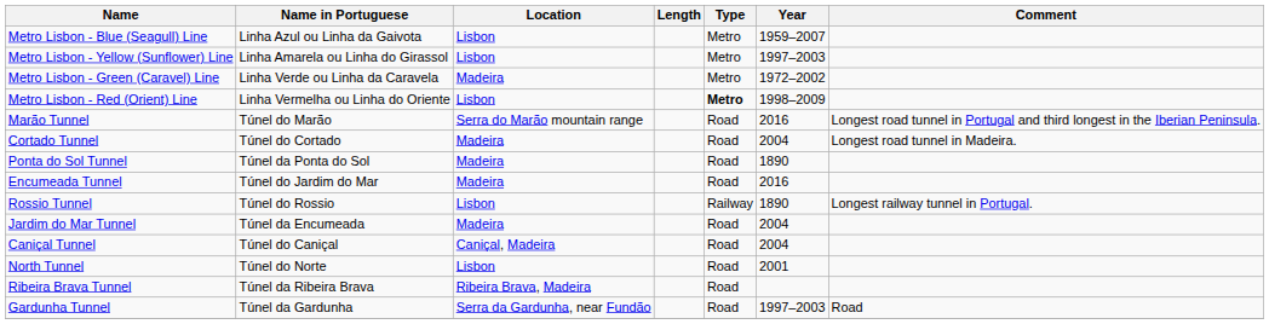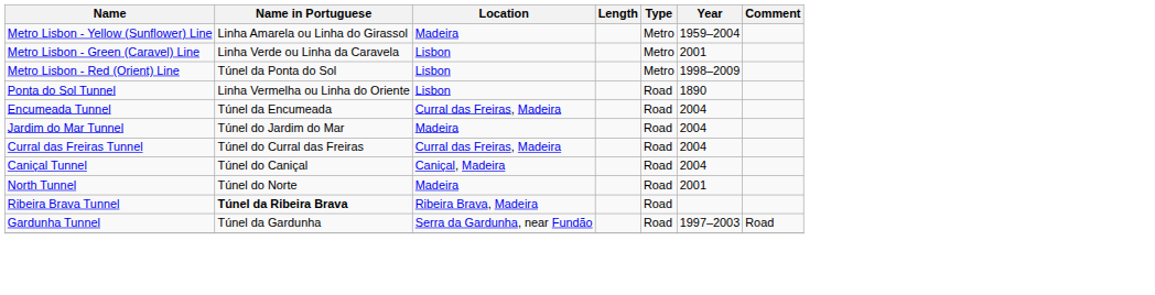 <table class="wikitable sortable">
 <tr>
 <th>Name</th>
 <th>Name in Portuguese</th>
 <th>Location</th>
 <th>Length</th>
 <th>Type</th>
 <th>Year</th>
 <th>Comment</th>
 </tr>
 <tr>
-<td><a href='#'>Metro Lisbon - Blue (Seagull) Line</a></td>
-<td>Linha Azul ou Linha da Gaivota</td>
-<td><a href='#'>Lisbon</a></td>
+<td><a href='#'>Metro Lisbon - Yellow (Sunflower) Line</a></td>
+<td>Linha Amarela ou Linha do Girassol</td>
+<td><a href='#'>Madeira</a></td>
 <td></td>
 <td>Metro</td>
-<td>1959–2007</td>
-<td></td>
-</tr>
-<tr>
-<td><a href='#'>Metro Lisbon - Yellow (Sunflower) Line</a></td>
-<td>Linha Amarela ou Linha do Girassol</td>
-<td><a href='#'>Lisbon</a></td>
-<td></td>
-<td>Metro</td>
-<td>1997–2003</td>
+<td>1959–2004</td>
 <td></td>
 </tr>
 <tr>
 <td><a href='#'>Metro Lisbon - Green (Caravel) Line</a></td>
 <td>Linha Verde ou Linha da Caravela</td>
-<td><a href='#'>Madeira</a></td>
+<td><a href='#'>Lisbon</a></td>
 <td></td>
 <td>Metro</td>
-<td>1972–2002</td>
+<td>2001</td>
 <td></td>
 </tr>
 <tr>
 <td><a href='#'>Metro Lisbon - Red (Orient) Line</a></td>
-<td>Linha Vermelha ou Linha do Oriente</td>
+<td>Túnel da Ponta do Sol</td>
 <td><a href='#'>Lisbon</a></td>
 <td></td>
-<td><strong>Metro</strong></td>
+<td>Metro</td>
 <td>1998–2009</td>
 <td></td>
 </tr>
 <tr>
-<td><a href='#'>Marão Tunnel</a></td>
-<td>Túnel do Marão</td>
-<td><a href='#'>Serra do Marão</a> mountain range</td>
-<td></td>
-<td>Road</td>
-<td>2016</td>
-<td>Longest road tunnel in <a href='#'>Portugal</a> and third longest in the <a href='#'>Iberian Peninsula</a>.</td>
-</tr>
-<tr>
-<td><a href='#'>Cortado Tunnel</a></td>
-<td>Túnel do Cortado</td>
-<td><a href='#'>Madeira</a></td>
-<td></td>
-<td>Road</td>
-<td>2004</td>
-<td>Longest road tunnel in Madeira.</td>
-</tr>
-<tr>
 <td><a href='#'>Ponta do Sol Tunnel</a></td>
-<td>Túnel da Ponta do Sol</td>
-<td><a href='#'>Madeira</a></td>
+<td>Linha Vermelha ou Linha do Oriente</td>
+<td><a href='#'>Lisbon</a></td>
 <td></td>
 <td>Road</td>
 <td>1890</td>
 <td></td>
 </tr>
 <tr>
 <td><a href='#'>Encumeada Tunnel</a></td>
+<td>Túnel da Encumeada</td>
+<td><a href='#'>Curral das Freiras</a>, <a href='#'>Madeira</a></td>
+<td></td>
+<td>Road</td>
+<td>2004</td>
+<td></td>
+</tr>
+<tr>
+<td><a href='#'>Jardim do Mar Tunnel</a></td>
 <td>Túnel do Jardim do Mar</td>
 <td><a href='#'>Madeira</a></td>
 <td></td>
 <td>Road</td>
-<td>2016</td>
+<td>2004</td>
 <td></td>
 </tr>
 <tr>
-<td><a href='#'>Rossio Tunnel</a></td>
-<td>Túnel do Rossio</td>
-<td><a href='#'>Lisbon</a></td>
-<td></td>
-<td>Railway</td>
-<td>1890</td>
-<td>Longest railway tunnel in <a href='#'>Portugal</a>.</td>
-</tr>
-<tr>
-<td><a href='#'>Jardim do Mar Tunnel</a></td>
-<td>Túnel da Encumeada</td>
-<td><a href='#'>Madeira</a></td>
+<td><a href='#'>Curral das Freiras Tunnel</a></td>
+<td>Túnel do Curral das Freiras</td>
+<td><a href='#'>Curral das Freiras</a>, <a href='#'>Madeira</a></td>
 <td></td>
 <td>Road</td>
 <td>2004</td>
 <td></td>
 </tr>
 <tr>
 <td><a href='#'>Caniçal Tunnel</a></td>
 <td>Túnel do Caniçal</td>
 <td><a href='#'>Caniçal</a>, <a href='#'>Madeira</a></td>
 <td></td>
 <td>Road</td>
 <td>2004</td>
 <td></td>
 </tr>
 <tr>
 <td><a href='#'>North Tunnel</a></td>
 <td>Túnel do Norte</td>
-<td><a href='#'>Lisbon</a></td>
+<td><a href='#'>Madeira</a></td>
 <td></td>
 <td>Road</td>
 <td>2001</td>
 <td></td>
 </tr>
 <tr>
 <td><a href='#'>Ribeira Brava Tunnel</a></td>
-<td>Túnel da Ribeira Brava</td>
+<td><strong>Túnel da Ribeira Brava</strong></td>
 <td><a href='#'>Ribeira Brava</a>, <a href='#'>Madeira</a></td>
 <td></td>
 <td>Road</td>
 <td></td>
 <td></td>
 </tr>
 <tr>
 <td><a href='#'>Gardunha Tunnel</a></td>
 <td>Túnel da Gardunha</td>
 <td><a href='#'>Serra da Gardunha</a>, near <a href='#'>Fundão</a></td>
 <td></td>
 <td>Road</td>
 <td>1997–2003</td>
 <td>Road</td>
 </tr>
 <tr>
 </tr>
 </table>
